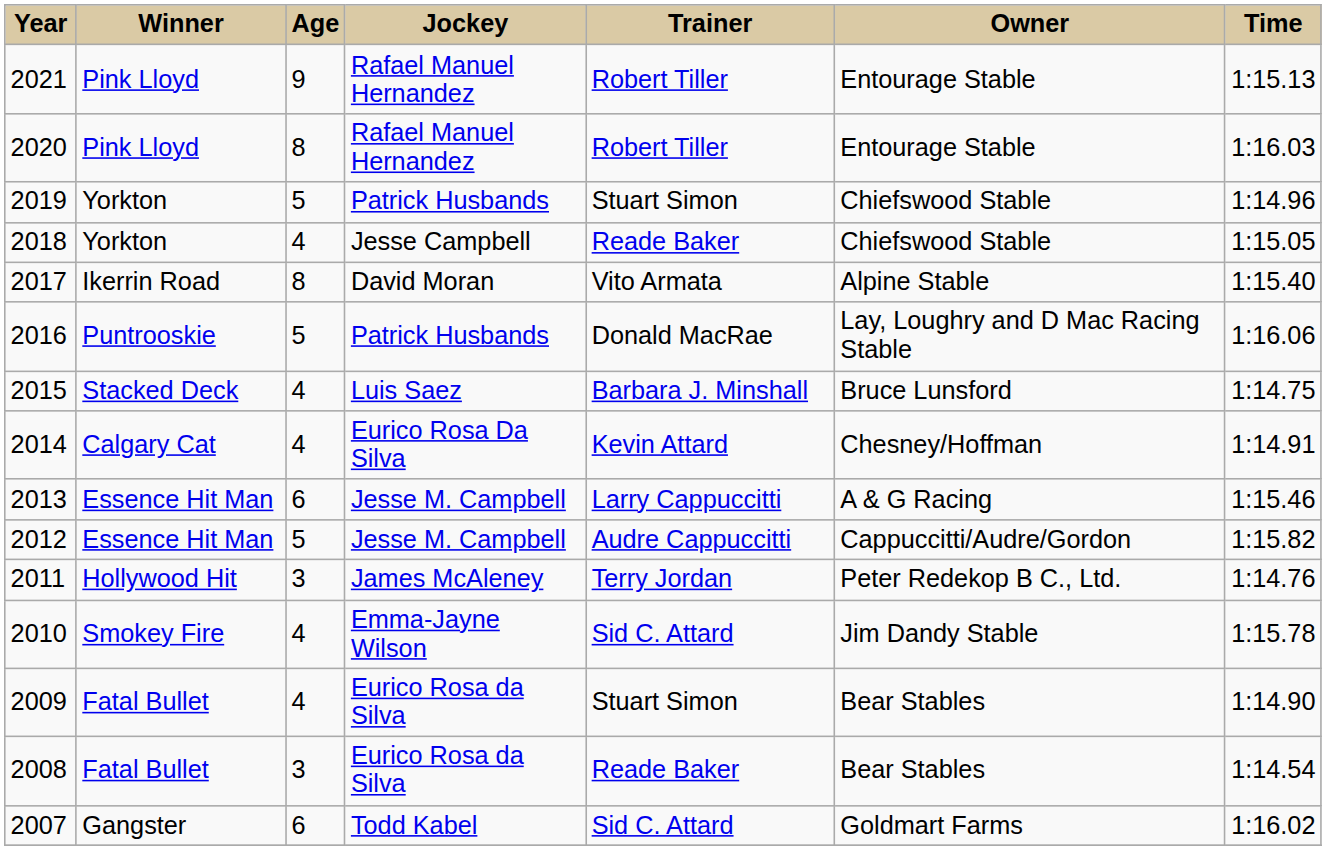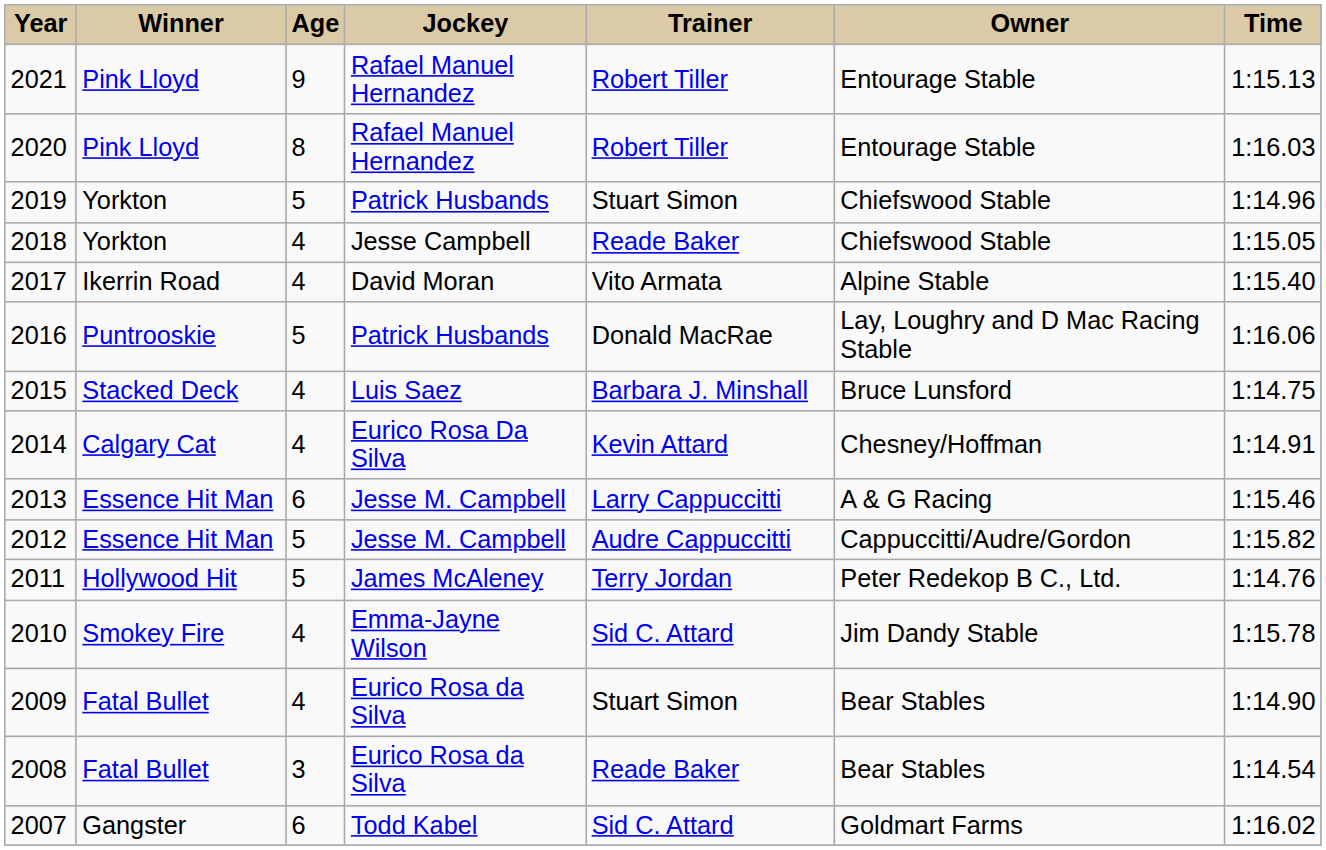 <table class="wikitable sortable">
 <tr>
 <th style="background-color:#DACAA5; width:38px">Year <br></th>
 <th style="background-color:#DACAA5; width:125px">Winner <br></th>
 <th style="background-color:#DACAA5; width:20px">Age<br></th>
 <th style="background-color:#DACAA5; width:145px">Jockey <br></th>
 <th style="background-color:#DACAA5; width:150px">Trainer <br></th>
 <th style="background-color:#DACAA5; width:240px">Owner <br></th>
 <th style="background-color:#DACAA5; width:38px">Time <br></th>
 </tr>
 <tr>
 <td>2021</td>
 <td><a href='#'>Pink Lloyd</a></td>
 <td>9</td>
 <td><a href='#'>Rafael Manuel Hernandez</a></td>
 <td><a href='#'>Robert Tiller</a></td>
 <td>Entourage Stable</td>
 <td>1:15.13</td>
 </tr>
 <tr>
 <td>2020</td>
 <td><a href='#'>Pink Lloyd</a></td>
 <td>8</td>
 <td><a href='#'>Rafael Manuel Hernandez</a></td>
 <td><a href='#'>Robert Tiller</a></td>
 <td>Entourage Stable</td>
 <td>1:16.03</td>
 </tr>
 <tr>
 <td>2019</td>
 <td>Yorkton</td>
 <td>5</td>
 <td><a href='#'>Patrick Husbands</a></td>
 <td>Stuart Simon</td>
 <td>Chiefswood Stable</td>
 <td>1:14.96</td>
 </tr>
 <tr>
 <td>2018</td>
 <td>Yorkton</td>
 <td>4</td>
 <td>Jesse Campbell</td>
 <td><a href='#'>Reade Baker</a></td>
 <td>Chiefswood Stable</td>
 <td>1:15.05</td>
 </tr>
 <tr>
 <td>2017</td>
 <td>Ikerrin Road</td>
-<td>8</td>
+<td>4</td>
 <td>David Moran</td>
 <td>Vito Armata</td>
 <td>Alpine Stable</td>
 <td>1:15.40</td>
 </tr>
 <tr>
 <td>2016</td>
 <td><a href='#'>Puntrooskie</a></td>
 <td>5</td>
 <td><a href='#'>Patrick Husbands</a></td>
 <td>Donald MacRae</td>
 <td>Lay, Loughry and D Mac Racing Stable</td>
 <td>1:16.06</td>
 </tr>
 <tr>
 <td>2015</td>
 <td><a href='#'>Stacked Deck</a></td>
 <td>4</td>
 <td><a href='#'>Luis Saez</a></td>
 <td><a href='#'>Barbara J. Minshall</a></td>
 <td>Bruce Lunsford</td>
 <td>1:14.75</td>
 </tr>
 <tr>
 <td>2014</td>
 <td><a href='#'>Calgary Cat</a></td>
 <td>4</td>
 <td><a href='#'>Eurico Rosa Da Silva</a></td>
 <td><a href='#'>Kevin Attard</a></td>
 <td>Chesney/Hoffman</td>
 <td>1:14.91</td>
 </tr>
 <tr>
 <td>2013</td>
 <td><a href='#'>Essence Hit Man</a></td>
 <td>6</td>
 <td><a href='#'>Jesse M. Campbell</a></td>
 <td><a href='#'>Larry Cappuccitti</a></td>
 <td>A & G Racing</td>
 <td>1:15.46</td>
 </tr>
 <tr>
 <td>2012</td>
 <td><a href='#'>Essence Hit Man</a></td>
 <td>5</td>
 <td><a href='#'>Jesse M. Campbell</a></td>
 <td><a href='#'>Audre Cappuccitti</a></td>
 <td>Cappuccitti/Audre/Gordon</td>
 <td>1:15.82</td>
 </tr>
 <tr>
 <td>2011</td>
 <td><a href='#'>Hollywood Hit</a></td>
-<td>3</td>
+<td>5</td>
 <td><a href='#'>James McAleney</a></td>
 <td><a href='#'>Terry Jordan</a></td>
 <td>Peter Redekop B C., Ltd.</td>
 <td>1:14.76</td>
 </tr>
 <tr>
 <td>2010</td>
 <td><a href='#'>Smokey Fire</a></td>
 <td>4</td>
 <td><a href='#'>Emma-Jayne Wilson</a></td>
 <td><a href='#'>Sid C. Attard</a></td>
 <td>Jim Dandy Stable</td>
 <td>1:15.78</td>
 </tr>
 <tr>
 <td>2009</td>
 <td><a href='#'>Fatal Bullet</a></td>
 <td>4</td>
 <td><a href='#'>Eurico Rosa da Silva</a></td>
 <td>Stuart Simon</td>
 <td>Bear Stables</td>
 <td>1:14.90</td>
 </tr>
 <tr>
 <td>2008</td>
 <td><a href='#'>Fatal Bullet</a></td>
 <td>3</td>
 <td><a href='#'>Eurico Rosa da Silva</a></td>
 <td><a href='#'>Reade Baker</a></td>
 <td>Bear Stables</td>
 <td>1:14.54</td>
 </tr>
 <tr>
 <td>2007</td>
 <td>Gangster</td>
 <td>6</td>
 <td><a href='#'>Todd Kabel</a></td>
 <td><a href='#'>Sid C. Attard</a></td>
 <td>Goldmart Farms</td>
 <td>1:16.02</td>
 </tr>
 <tr>
 </tr>
 </table>
